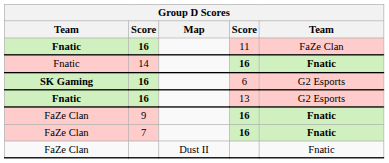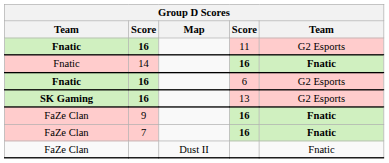 <table class="wikitable" style="text-align: center;">
 <tr>
 <th colspan=5>Group D Scores</th>
 </tr>
 <tr>
 <th width="181px">Team</th>
 <th width="20px">Score</th>
 <th width="100px">Map</th>
 <th width="20px">Score</th>
 <th width="181px">Team</th>
 </tr>
 <tr style="text-align:center;border-width:0 0 2px 0; border-style:solid;border-color:black;">
 <td style="background: #D0F0C0;"><strong>Fnatic</strong></td>
 <td style="background: #D0F0C0;"><strong>16</strong></td>
 <td></td>
 <td style="background: #FFCCCC;">11</td>
-<td style="background: #FFCCCC;">FaZe Clan</td>
+<td style="background: #FFCCCC;">G2 Esports</td>
 </tr>
 <tr style="text-align:center;border-width:0 0 2px 0; border-style:solid;border-color:black;">
 <td style="background: #FFCCCC;">Fnatic</td>
 <td style="background: #FFCCCC;">14</td>
 <td></td>
 <td style="background: #D0F0C0;"><strong>16</strong></td>
 <td style="background: #D0F0C0;"><strong>Fnatic</strong></td>
 </tr>
 <tr style="text-align:center;border-width:0 0 2px 0; border-style:solid;border-color:black;">
-<td style="background: #D0F0C0;"><strong>SK Gaming</strong></td>
+<td style="background: #D0F0C0;"><strong>Fnatic</strong></td>
 <td style="background: #D0F0C0;"><strong>16</strong></td>
 <td></td>
 <td style="background: #FFCCCC;">6</td>
 <td style="background: #FFCCCC;">G2 Esports</td>
 </tr>
 <tr style="text-align:center;border-width:0 0 2px 0; border-style:solid;border-color:black;">
-<td style="background: #D0F0C0;"><strong>Fnatic</strong></td>
+<td style="background: #D0F0C0;"><strong>SK Gaming</strong></td>
 <td style="background: #D0F0C0;"><strong>16</strong></td>
 <td></td>
 <td style="background: #FFCCCC;">13</td>
 <td style="background: #FFCCCC;">G2 Esports</td>
 </tr>
 <tr>
 <td style="background: #FFCCCC;">FaZe Clan</td>
 <td style="background: #FFCCCC;">9</td>
 <td></td>
 <td style="background: #D0F0C0;"><strong>16</strong></td>
 <td style="background: #D0F0C0;"><strong>Fnatic</strong></td>
 </tr>
 <tr>
 <td style="background: #FFCCCC;">FaZe Clan</td>
 <td style="background: #FFCCCC;">7</td>
 <td></td>
 <td style="background: #D0F0C0;"><strong>16</strong></td>
 <td style="background: #D0F0C0;"><strong>Fnatic</strong></td>
 </tr>
 <tr style="text-align:center;border-width:0 0 2px 0; border-style:solid;border-color:black;">
 <td>FaZe Clan</td>
 <td></td>
 <td>Dust II</td>
 <td></td>
 <td>Fnatic</td>
 </tr>
 </table>
